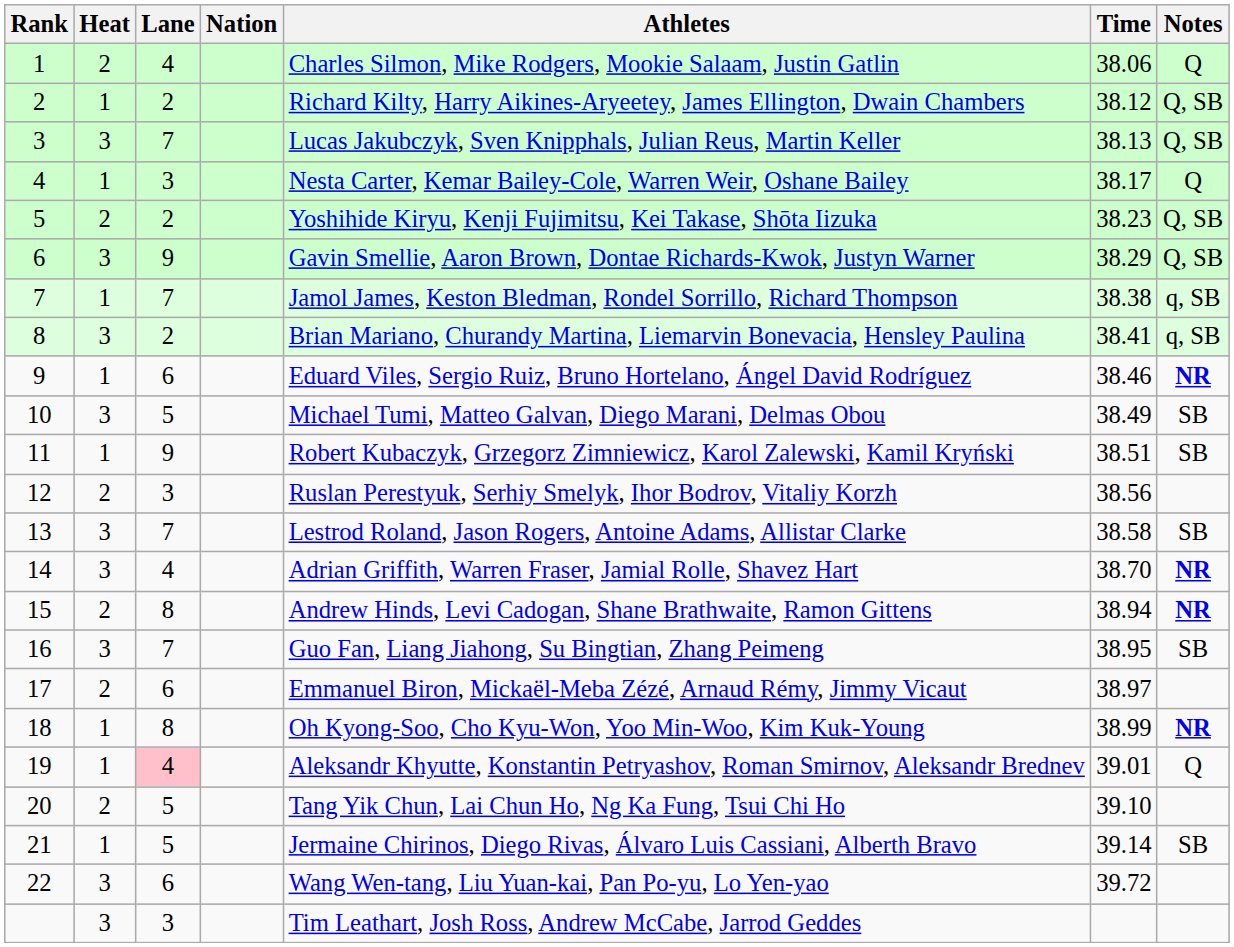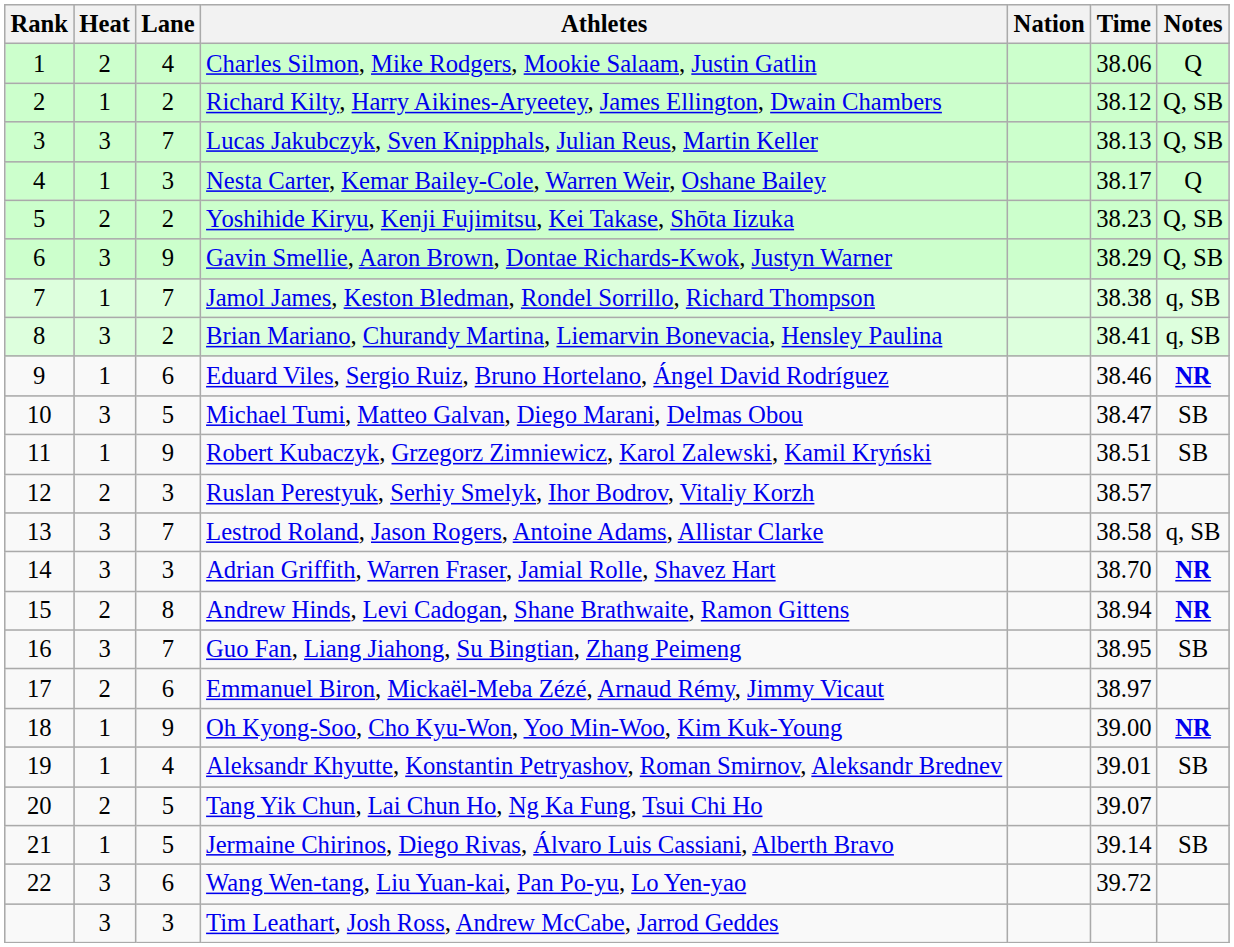 <table class="wikitable sortable" style="text-align:center">
 <tr>
 <th>Rank</th>
 <th>Heat</th>
 <th>Lane</th>
+<th>Athletes</th>
 <th>Nation</th>
-<th>Athletes</th>
 <th>Time</th>
 <th>Notes</th>
 </tr>
 <tr bgcolor=ccffcc>
 <td>1</td>
 <td>2</td>
 <td>4</td>
+<td align=left><a href='#'>Charles Silmon</a>, <a href='#'>Mike Rodgers</a>, <a href='#'>Mookie Salaam</a>, <a href='#'>Justin Gatlin</a></td>
 <td align=left></td>
-<td align=left><a href='#'>Charles Silmon</a>, <a href='#'>Mike Rodgers</a>, <a href='#'>Mookie Salaam</a>, <a href='#'>Justin Gatlin</a></td>
 <td>38.06</td>
 <td>Q</td>
 </tr>
 <tr bgcolor=ccffcc>
 <td>2</td>
 <td>1</td>
 <td>2</td>
+<td align=left><a href='#'>Richard Kilty</a>, <a href='#'>Harry Aikines-Aryeetey</a>, <a href='#'>James Ellington</a>, <a href='#'>Dwain Chambers</a></td>
 <td align=left></td>
-<td align=left><a href='#'>Richard Kilty</a>, <a href='#'>Harry Aikines-Aryeetey</a>, <a href='#'>James Ellington</a>, <a href='#'>Dwain Chambers</a></td>
 <td>38.12</td>
 <td>Q, SB</td>
 </tr>
 <tr bgcolor=ccffcc>
 <td>3</td>
 <td>3</td>
 <td>7</td>
+<td align=left><a href='#'>Lucas Jakubczyk</a>, <a href='#'>Sven Knipphals</a>, <a href='#'>Julian Reus</a>, <a href='#'>Martin Keller</a></td>
 <td align=left></td>
-<td align=left><a href='#'>Lucas Jakubczyk</a>, <a href='#'>Sven Knipphals</a>, <a href='#'>Julian Reus</a>, <a href='#'>Martin Keller</a></td>
 <td>38.13</td>
 <td>Q, SB</td>
 </tr>
 <tr bgcolor=ccffcc>
 <td>4</td>
 <td>1</td>
 <td>3</td>
+<td align=left><a href='#'>Nesta Carter</a>, <a href='#'>Kemar Bailey-Cole</a>, <a href='#'>Warren Weir</a>, <a href='#'>Oshane Bailey</a></td>
 <td align=left></td>
-<td align=left><a href='#'>Nesta Carter</a>, <a href='#'>Kemar Bailey-Cole</a>, <a href='#'>Warren Weir</a>, <a href='#'>Oshane Bailey</a></td>
 <td>38.17</td>
 <td>Q</td>
 </tr>
 <tr bgcolor=ccffcc>
 <td>5</td>
 <td>2</td>
 <td>2</td>
+<td align=left><a href='#'>Yoshihide Kiryu</a>, <a href='#'>Kenji Fujimitsu</a>, <a href='#'>Kei Takase</a>, <a href='#'>Shōta Iizuka</a></td>
 <td align=left></td>
-<td align=left><a href='#'>Yoshihide Kiryu</a>, <a href='#'>Kenji Fujimitsu</a>, <a href='#'>Kei Takase</a>, <a href='#'>Shōta Iizuka</a></td>
 <td>38.23</td>
 <td>Q, SB</td>
 </tr>
 <tr bgcolor=ccffcc>
 <td>6</td>
 <td>3</td>
 <td>9</td>
+<td align=left><a href='#'>Gavin Smellie</a>, <a href='#'>Aaron Brown</a>, <a href='#'>Dontae Richards-Kwok</a>, <a href='#'>Justyn Warner</a></td>
 <td align=left></td>
-<td align=left><a href='#'>Gavin Smellie</a>, <a href='#'>Aaron Brown</a>, <a href='#'>Dontae Richards-Kwok</a>, <a href='#'>Justyn Warner</a></td>
 <td>38.29</td>
 <td>Q, SB</td>
 </tr>
 <tr bgcolor=ddffdd>
 <td>7</td>
 <td>1</td>
 <td>7</td>
+<td align=left><a href='#'>Jamol James</a>, <a href='#'>Keston Bledman</a>, <a href='#'>Rondel Sorrillo</a>, <a href='#'>Richard Thompson</a></td>
 <td align=left></td>
-<td align=left><a href='#'>Jamol James</a>, <a href='#'>Keston Bledman</a>, <a href='#'>Rondel Sorrillo</a>, <a href='#'>Richard Thompson</a></td>
 <td>38.38</td>
 <td>q, SB</td>
 </tr>
 <tr bgcolor=ddffdd>
 <td>8</td>
 <td>3</td>
 <td>2</td>
+<td align=left><a href='#'>Brian Mariano</a>, <a href='#'>Churandy Martina</a>, <a href='#'>Liemarvin Bonevacia</a>, <a href='#'>Hensley Paulina</a></td>
 <td align=left></td>
-<td align=left><a href='#'>Brian Mariano</a>, <a href='#'>Churandy Martina</a>, <a href='#'>Liemarvin Bonevacia</a>, <a href='#'>Hensley Paulina</a></td>
 <td>38.41</td>
 <td>q, SB</td>
 </tr>
 <tr>
 <td>9</td>
 <td>1</td>
 <td>6</td>
+<td align=left><a href='#'>Eduard Viles</a>, <a href='#'>Sergio Ruiz</a>, <a href='#'>Bruno Hortelano</a>, <a href='#'>Ángel David Rodríguez</a></td>
 <td align=left></td>
-<td align=left><a href='#'>Eduard Viles</a>, <a href='#'>Sergio Ruiz</a>, <a href='#'>Bruno Hortelano</a>, <a href='#'>Ángel David Rodríguez</a></td>
 <td>38.46</td>
 <td><strong><a href='#'>NR</a></strong></td>
 </tr>
 <tr>
 <td>10</td>
 <td>3</td>
 <td>5</td>
+<td align=left><a href='#'>Michael Tumi</a>, <a href='#'>Matteo Galvan</a>, <a href='#'>Diego Marani</a>, <a href='#'>Delmas Obou</a></td>
 <td align=left></td>
-<td align=left><a href='#'>Michael Tumi</a>, <a href='#'>Matteo Galvan</a>, <a href='#'>Diego Marani</a>, <a href='#'>Delmas Obou</a></td>
-<td>38.49</td>
+<td>38.47</td>
 <td>SB</td>
 </tr>
 <tr>
 <td>11</td>
 <td>1</td>
 <td>9</td>
+<td align=left><a href='#'>Robert Kubaczyk</a>, <a href='#'>Grzegorz Zimniewicz</a>, <a href='#'>Karol Zalewski</a>, <a href='#'>Kamil Kryński</a></td>
 <td align=left></td>
-<td align=left><a href='#'>Robert Kubaczyk</a>, <a href='#'>Grzegorz Zimniewicz</a>, <a href='#'>Karol Zalewski</a>, <a href='#'>Kamil Kryński</a></td>
 <td>38.51</td>
 <td>SB</td>
 </tr>
 <tr>
 <td>12</td>
 <td>2</td>
 <td>3</td>
+<td align=left><a href='#'>Ruslan Perestyuk</a>, <a href='#'>Serhiy Smelyk</a>, <a href='#'>Ihor Bodrov</a>, <a href='#'>Vitaliy Korzh</a></td>
 <td align=left></td>
-<td align=left><a href='#'>Ruslan Perestyuk</a>, <a href='#'>Serhiy Smelyk</a>, <a href='#'>Ihor Bodrov</a>, <a href='#'>Vitaliy Korzh</a></td>
-<td>38.56</td>
+<td>38.57</td>
 <td></td>
 </tr>
 <tr>
 <td>13</td>
 <td>3</td>
 <td>7</td>
+<td align=left><a href='#'>Lestrod Roland</a>, <a href='#'>Jason Rogers</a>, <a href='#'>Antoine Adams</a>, <a href='#'>Allistar Clarke</a></td>
 <td align=left></td>
-<td align=left><a href='#'>Lestrod Roland</a>, <a href='#'>Jason Rogers</a>, <a href='#'>Antoine Adams</a>, <a href='#'>Allistar Clarke</a></td>
 <td>38.58</td>
-<td>SB</td>
+<td>q, SB</td>
 </tr>
 <tr>
 <td>14</td>
 <td>3</td>
-<td>4</td>
+<td>3</td>
+<td align=left><a href='#'>Adrian Griffith</a>, <a href='#'>Warren Fraser</a>, <a href='#'>Jamial Rolle</a>, <a href='#'>Shavez Hart</a></td>
 <td align=left></td>
-<td align=left><a href='#'>Adrian Griffith</a>, <a href='#'>Warren Fraser</a>, <a href='#'>Jamial Rolle</a>, <a href='#'>Shavez Hart</a></td>
 <td>38.70</td>
 <td><strong><a href='#'>NR</a></strong></td>
 </tr>
 <tr>
 <td>15</td>
 <td>2</td>
 <td>8</td>
+<td align=left><a href='#'>Andrew Hinds</a>, <a href='#'>Levi Cadogan</a>, <a href='#'>Shane Brathwaite</a>, <a href='#'>Ramon Gittens</a></td>
 <td align=left></td>
-<td align=left><a href='#'>Andrew Hinds</a>, <a href='#'>Levi Cadogan</a>, <a href='#'>Shane Brathwaite</a>, <a href='#'>Ramon Gittens</a></td>
 <td>38.94</td>
 <td><strong><a href='#'>NR</a></strong></td>
 </tr>
 <tr>
 <td>16</td>
 <td>3</td>
 <td>7</td>
+<td align=left><a href='#'>Guo Fan</a>, <a href='#'>Liang Jiahong</a>, <a href='#'>Su Bingtian</a>, <a href='#'>Zhang Peimeng</a></td>
 <td align=left></td>
-<td align=left><a href='#'>Guo Fan</a>, <a href='#'>Liang Jiahong</a>, <a href='#'>Su Bingtian</a>, <a href='#'>Zhang Peimeng</a></td>
 <td>38.95</td>
 <td>SB</td>
 </tr>
 <tr>
 <td>17</td>
 <td>2</td>
 <td>6</td>
+<td align=left><a href='#'>Emmanuel Biron</a>, <a href='#'>Mickaël-Meba Zézé</a>, <a href='#'>Arnaud Rémy</a>, <a href='#'>Jimmy Vicaut</a></td>
 <td align=left></td>
-<td align=left><a href='#'>Emmanuel Biron</a>, <a href='#'>Mickaël-Meba Zézé</a>, <a href='#'>Arnaud Rémy</a>, <a href='#'>Jimmy Vicaut</a></td>
 <td>38.97</td>
 <td></td>
 </tr>
 <tr>
 <td>18</td>
 <td>1</td>
-<td>8</td>
+<td>9</td>
+<td align=left><a href='#'>Oh Kyong-Soo</a>, <a href='#'>Cho Kyu-Won</a>, <a href='#'>Yoo Min-Woo</a>, <a href='#'>Kim Kuk-Young</a></td>
 <td align=left></td>
-<td align=left><a href='#'>Oh Kyong-Soo</a>, <a href='#'>Cho Kyu-Won</a>, <a href='#'>Yoo Min-Woo</a>, <a href='#'>Kim Kuk-Young</a></td>
-<td>38.99</td>
+<td>39.00</td>
 <td><strong><a href='#'>NR</a></strong></td>
 </tr>
 <tr>
 <td>19</td>
 <td>1</td>
-<td style="background: pink;">4</td>
+<td>4</td>
+<td align=left><a href='#'>Aleksandr Khyutte</a>, <a href='#'>Konstantin Petryashov</a>, <a href='#'>Roman Smirnov</a>, <a href='#'>Aleksandr Brednev</a></td>
 <td align=left></td>
-<td align=left><a href='#'>Aleksandr Khyutte</a>, <a href='#'>Konstantin Petryashov</a>, <a href='#'>Roman Smirnov</a>, <a href='#'>Aleksandr Brednev</a></td>
 <td>39.01</td>
-<td>Q</td>
+<td>SB</td>
 </tr>
 <tr>
 <td>20</td>
 <td>2</td>
 <td>5</td>
+<td align=left><a href='#'>Tang Yik Chun</a>, <a href='#'>Lai Chun Ho</a>, <a href='#'>Ng Ka Fung</a>, <a href='#'>Tsui Chi Ho</a></td>
 <td align=left></td>
-<td align=left><a href='#'>Tang Yik Chun</a>, <a href='#'>Lai Chun Ho</a>, <a href='#'>Ng Ka Fung</a>, <a href='#'>Tsui Chi Ho</a></td>
-<td>39.10</td>
+<td>39.07</td>
 <td></td>
 </tr>
 <tr>
 <td>21</td>
 <td>1</td>
 <td>5</td>
+<td align=left><a href='#'>Jermaine Chirinos</a>, <a href='#'>Diego Rivas</a>, <a href='#'>Álvaro Luis Cassiani</a>, <a href='#'>Alberth Bravo</a></td>
 <td align=left></td>
-<td align=left><a href='#'>Jermaine Chirinos</a>, <a href='#'>Diego Rivas</a>, <a href='#'>Álvaro Luis Cassiani</a>, <a href='#'>Alberth Bravo</a></td>
 <td>39.14</td>
 <td>SB</td>
 </tr>
 <tr>
 <td>22</td>
 <td>3</td>
 <td>6</td>
+<td align=left><a href='#'>Wang Wen-tang</a>, <a href='#'>Liu Yuan-kai</a>, <a href='#'>Pan Po-yu</a>, <a href='#'>Lo Yen-yao</a></td>
 <td align=left></td>
-<td align=left><a href='#'>Wang Wen-tang</a>, <a href='#'>Liu Yuan-kai</a>, <a href='#'>Pan Po-yu</a>, <a href='#'>Lo Yen-yao</a></td>
 <td>39.72</td>
 <td></td>
 </tr>
 <tr>
 <td></td>
 <td>3</td>
 <td>3</td>
+<td align=left><a href='#'>Tim Leathart</a>, <a href='#'>Josh Ross</a>, <a href='#'>Andrew McCabe</a>, <a href='#'>Jarrod Geddes</a></td>
 <td align=left></td>
-<td align=left><a href='#'>Tim Leathart</a>, <a href='#'>Josh Ross</a>, <a href='#'>Andrew McCabe</a>, <a href='#'>Jarrod Geddes</a></td>
 <td></td>
 <td></td>
 </tr>
 </table>
